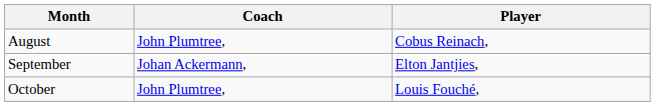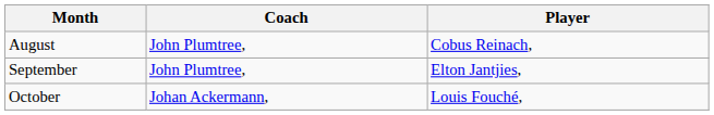 <table class="wikitable" style="font-size:90%; width:40%; text-align: left;">
 <tr>
 <th width=20%>Month</th>
 <th width=40%>Coach</th>
 <th width=40%>Player</th>
 </tr>
 <tr>
 <td>August</td>
 <td><a href='#'>John Plumtree</a>, </td>
 <td><a href='#'>Cobus Reinach</a>, </td>
 </tr>
 <tr>
 <td>September</td>
-<td><a href='#'>Johan Ackermann</a>, </td>
+<td><a href='#'>John Plumtree</a>, </td>
 <td><a href='#'>Elton Jantjies</a>, </td>
 </tr>
 <tr>
 <td>October</td>
-<td><a href='#'>John Plumtree</a>, </td>
+<td><a href='#'>Johan Ackermann</a>, </td>
 <td><a href='#'>Louis Fouché</a>, </td>
 </tr>
 </table>
